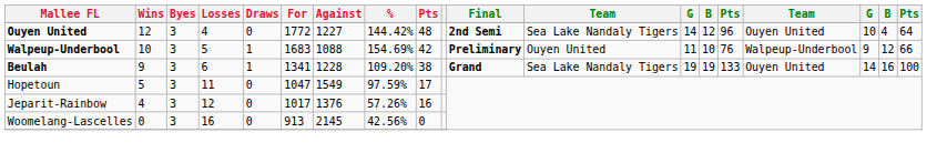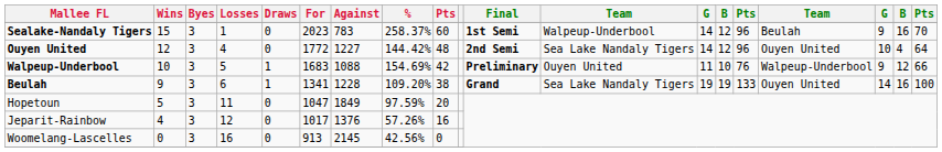 <table class="wikitable">
 <tr>
 <th style="color:crimson">Mallee FL</th>
 <th style="color:crimson">Wins</th>
 <th style="color:crimson">Byes</th>
 <th style="color:crimson">Losses</th>
 <th style="color:crimson">Draws</th>
 <th style="color:crimson">For</th>
 <th style="color:crimson">Against</th>
 <th style="color:crimson">%</th>
 <th style="color:crimson">Pts</th>
 <th></th>
 <th style="color:green">Final</th>
 <th style="color:green">Team</th>
 <th style="color:green">G</th>
 <th style="color:green">B</th>
 <th style="color:green">Pts</th>
 <th style="color:green">Team</th>
 <th style="color:green">G</th>
 <th style="color:green">B</th>
 <th style="color:green">Pts</th>
 </tr>
 <tr>
 </tr>
 <tr>
+</tr>
+<tr>
+<td><strong>	Sealake-Nandaly Tigers	</strong></td>
+<td>15</td>
+<td>3</td>
+<td>1</td>
+<td>0</td>
+<td>2023</td>
+<td>783</td>
+<td>258.37%</td>
+<td>60</td>
+<td></td>
+<td><strong>1st Semi</strong></td>
+<td>Walpeup-Underbool</td>
+<td>14</td>
+<td>12</td>
+<td>96</td>
+<td>Beulah</td>
+<td>9</td>
+<td>16</td>
+<td>70</td>
 </tr>
 <tr>
 <td><strong>	Ouyen United	</strong></td>
 <td>12</td>
 <td>3</td>
 <td>4</td>
 <td>0</td>
 <td>1772</td>
 <td>1227</td>
 <td>144.42%</td>
 <td>48</td>
 <td></td>
 <td><strong>2nd Semi</strong></td>
 <td>Sea Lake Nandaly Tigers</td>
 <td>14</td>
 <td>12</td>
 <td>96</td>
 <td>Ouyen United</td>
 <td>10</td>
 <td>4</td>
 <td>64</td>
 </tr>
 <tr>
 <td><strong>	Walpeup-Underbool	</strong></td>
 <td>10</td>
 <td>3</td>
 <td>5</td>
 <td>1</td>
 <td>1683</td>
 <td>1088</td>
 <td>154.69%</td>
 <td>42</td>
 <td></td>
 <td><strong>Preliminary</strong></td>
 <td>Ouyen United</td>
 <td>11</td>
 <td>10</td>
 <td>76</td>
 <td>Walpeup-Underbool</td>
 <td>9</td>
 <td>12</td>
 <td>66</td>
 </tr>
 <tr>
 <td><strong>	Beulah	</strong></td>
 <td>9</td>
 <td>3</td>
 <td>6</td>
 <td>1</td>
 <td>1341</td>
 <td>1228</td>
 <td>109.20%</td>
 <td>38</td>
 <td></td>
 <td><strong>Grand</strong></td>
 <td>Sea Lake Nandaly Tigers</td>
 <td>19</td>
 <td>19</td>
 <td>133</td>
 <td>Ouyen United</td>
 <td>14</td>
 <td>16</td>
 <td>100</td>
 </tr>
 <tr>
 <td>Hopetoun</td>
 <td>5</td>
 <td>3</td>
 <td>11</td>
 <td>0</td>
 <td>1047</td>
-<td>1549</td>
+<td>1849</td>
 <td>97.59%</td>
-<td>17</td>
+<td>20</td>
 <td></td>
 </tr>
 <tr>
 <td>Jeparit-Rainbow</td>
 <td>4</td>
 <td>3</td>
 <td>12</td>
 <td>0</td>
 <td>1017</td>
 <td>1376</td>
 <td>57.26%</td>
 <td>16</td>
 <td></td>
 </tr>
 <tr>
 <td>Woomelang-Lascelles</td>
 <td>0</td>
 <td>3</td>
 <td>16</td>
 <td>0</td>
 <td>913</td>
 <td>2145</td>
 <td>42.56%</td>
 <td>0</td>
 <td></td>
 </tr>
 <tr>
 </tr>
 </table>
